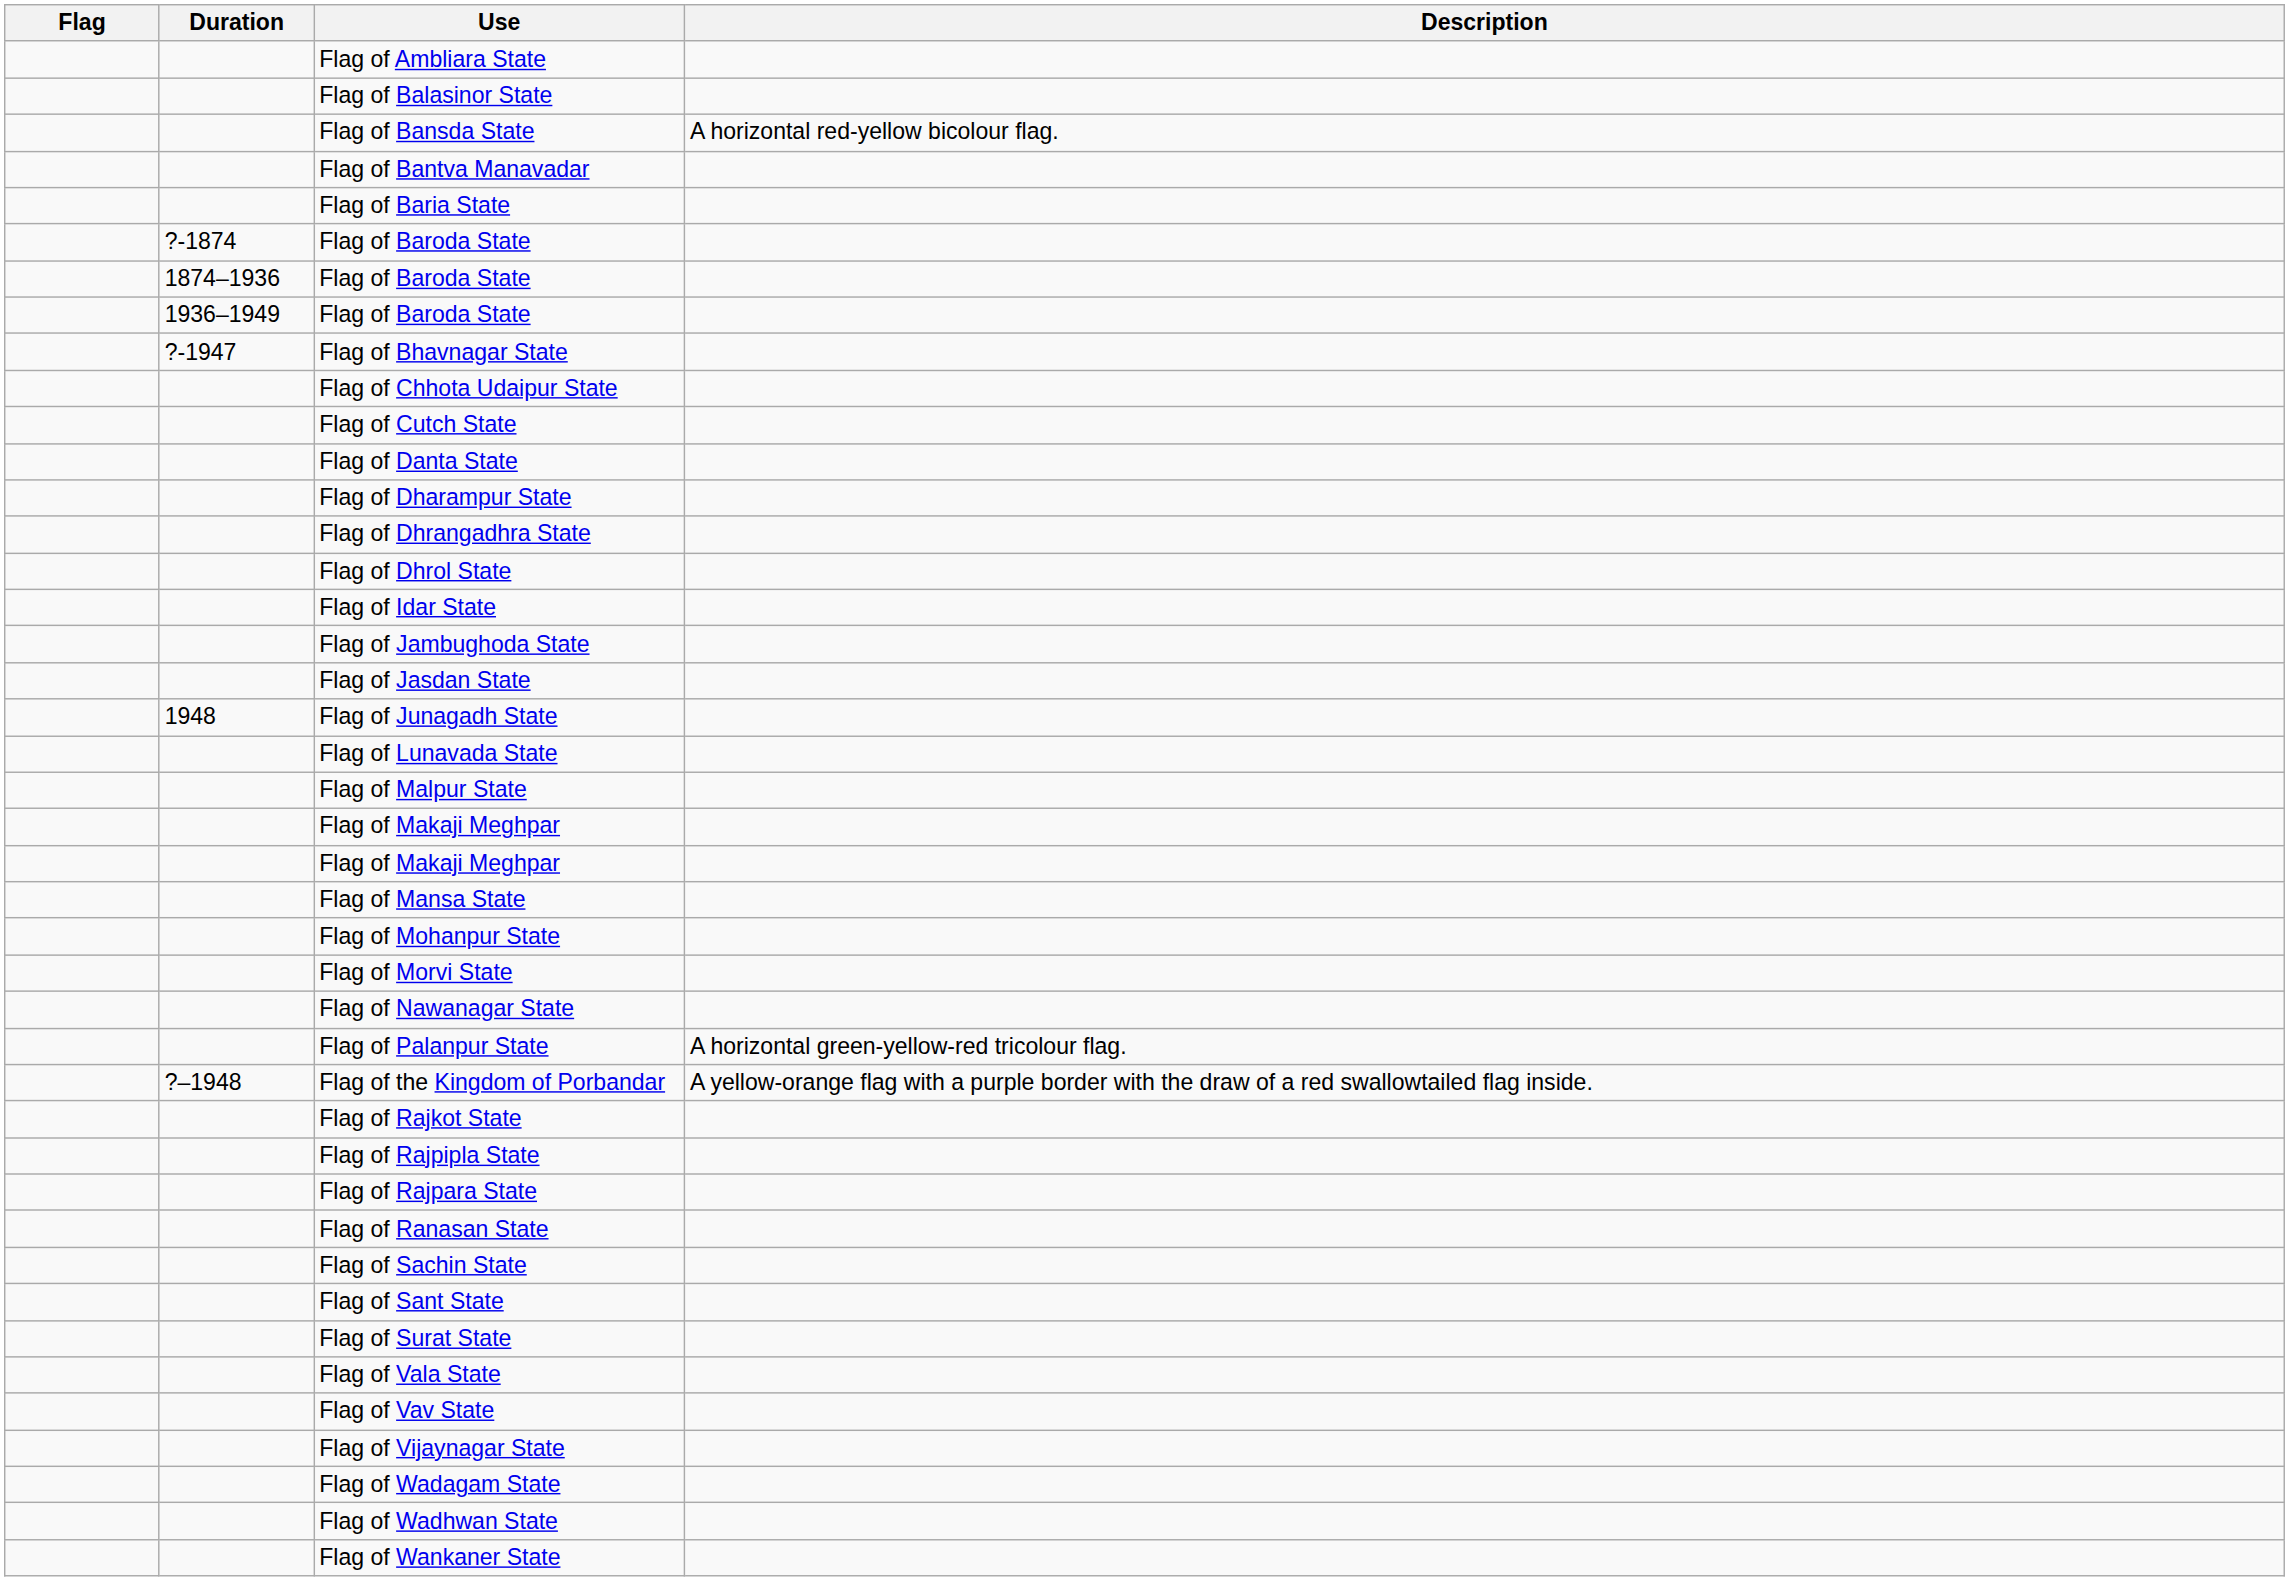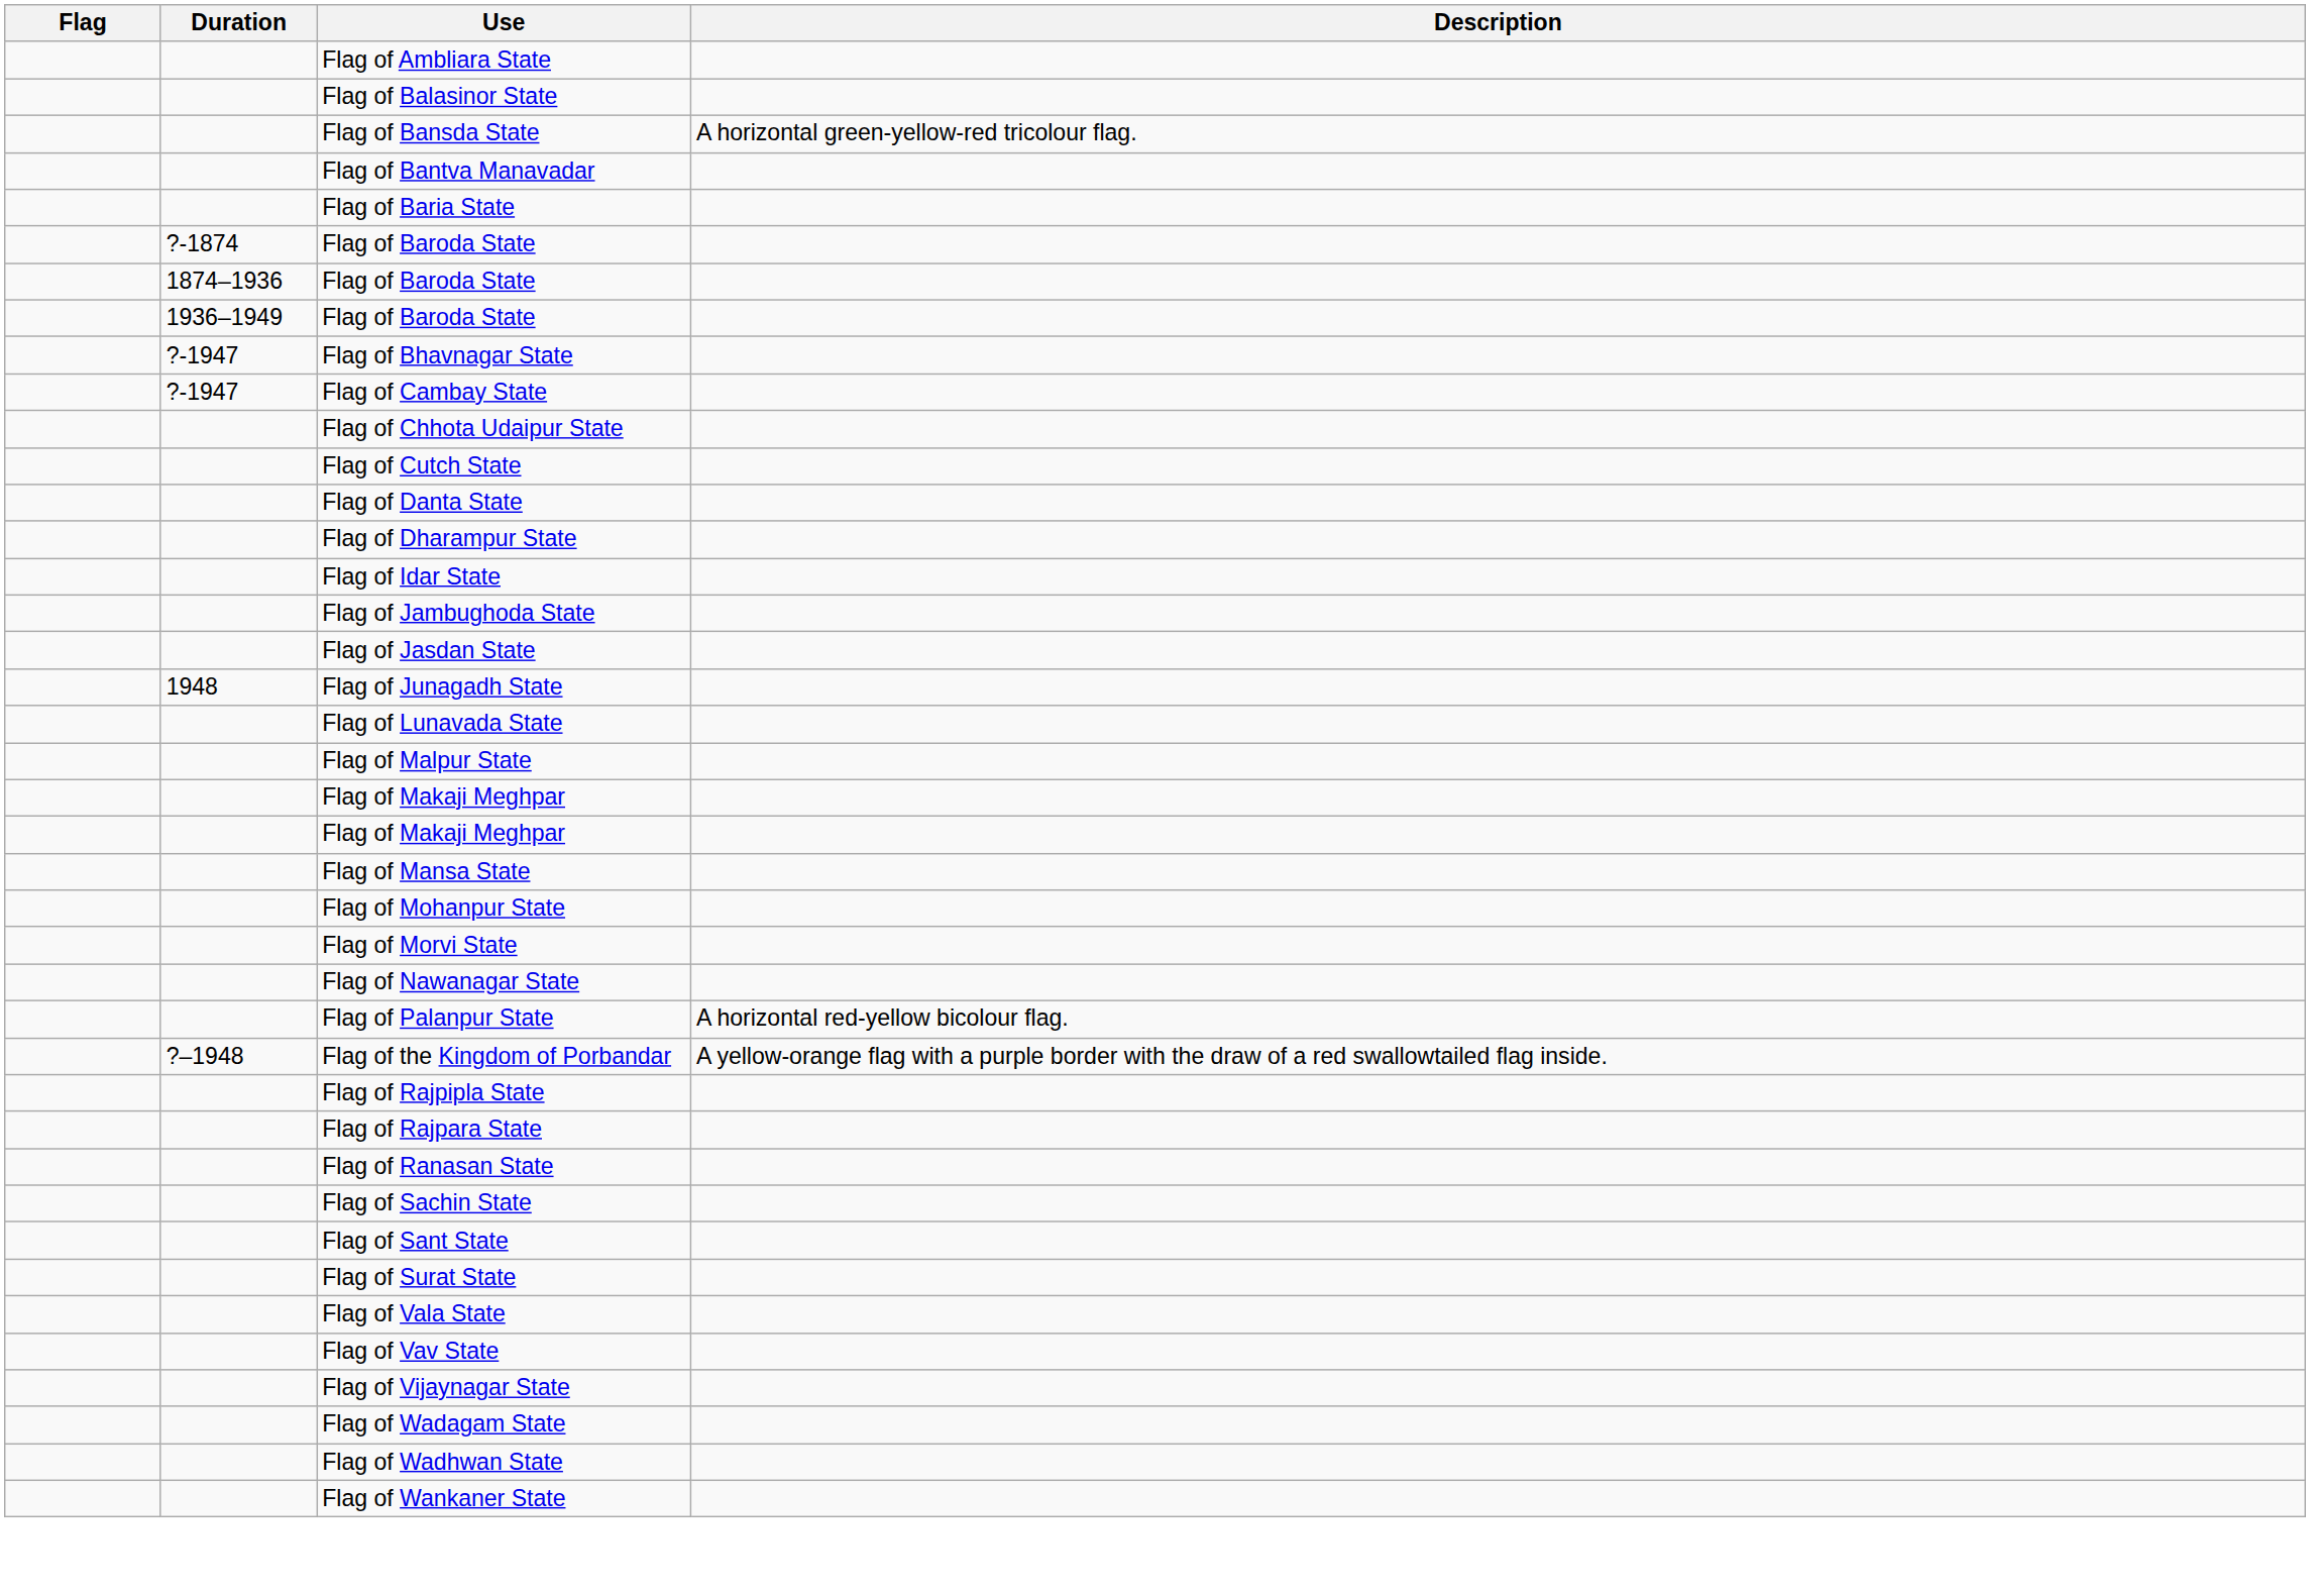 <table class="wikitable" width="100%">
 <tr>
 <th style="width:100px;">Flag</th>
 <th style="width:100px;">Duration</th>
 <th style="width:250px;">Use</th>
 <th style="min-width:250px">Description</th>
 </tr>
 <tr>
 <td></td>
 <td></td>
 <td>Flag of <a href='#'>Ambliara State</a></td>
 <td></td>
 </tr>
 <tr>
 <td></td>
 <td></td>
 <td>Flag of <a href='#'>Balasinor State</a></td>
 <td></td>
 </tr>
 <tr>
 <td></td>
 <td></td>
 <td>Flag of <a href='#'>Bansda State</a></td>
-<td>A horizontal red-yellow bicolour flag.</td>
+<td>A horizontal green-yellow-red tricolour flag.</td>
 </tr>
 <tr>
 <td></td>
 <td></td>
 <td>Flag of <a href='#'>Bantva Manavadar</a></td>
 <td></td>
 </tr>
 <tr>
 <td></td>
 <td></td>
 <td>Flag of <a href='#'>Baria State</a></td>
 <td></td>
 </tr>
 <tr>
 <td></td>
 <td>?-1874</td>
 <td>Flag of <a href='#'>Baroda State</a></td>
 <td></td>
 </tr>
 <tr>
 <td></td>
 <td>1874–1936</td>
 <td>Flag of <a href='#'>Baroda State</a></td>
 <td></td>
 </tr>
 <tr>
 <td></td>
 <td>1936–1949</td>
 <td>Flag of <a href='#'>Baroda State</a></td>
 <td></td>
 </tr>
 <tr>
 <td></td>
 <td>?-1947</td>
 <td>Flag of <a href='#'>Bhavnagar State</a></td>
 <td></td>
 </tr>
 <tr>
 <td></td>
+<td>?-1947</td>
+<td>Flag of <a href='#'>Cambay State</a></td>
+<td></td>
+</tr>
+<tr>
+<td></td>
 <td></td>
 <td>Flag of <a href='#'>Chhota Udaipur State</a></td>
 <td></td>
 </tr>
 <tr>
 <td></td>
 <td></td>
 <td>Flag of <a href='#'>Cutch State</a></td>
 <td></td>
 </tr>
 <tr>
 <td></td>
 <td></td>
 <td>Flag of <a href='#'>Danta State</a></td>
 <td></td>
 </tr>
 <tr>
 <td></td>
 <td></td>
 <td>Flag of <a href='#'>Dharampur State</a></td>
-<td></td>
-</tr>
-<tr>
-<td></td>
-<td></td>
-<td>Flag of <a href='#'>Dhrangadhra State</a></td>
-<td></td>
-</tr>
-<tr>
-<td></td>
-<td></td>
-<td>Flag of <a href='#'>Dhrol State</a></td>
 <td></td>
 </tr>
 <tr>
 <td></td>
 <td></td>
 <td>Flag of <a href='#'>Idar State</a></td>
 <td></td>
 </tr>
 <tr>
 <td></td>
 <td></td>
 <td>Flag of <a href='#'>Jambughoda State</a></td>
 <td></td>
 </tr>
 <tr>
 <td></td>
 <td></td>
 <td>Flag of <a href='#'>Jasdan State</a></td>
 <td></td>
 </tr>
 <tr>
 <td></td>
 <td>1948</td>
 <td>Flag of <a href='#'>Junagadh State</a></td>
 <td></td>
 </tr>
 <tr>
 <td></td>
 <td></td>
 <td>Flag of <a href='#'>Lunavada State</a></td>
 <td></td>
 </tr>
 <tr>
 <td></td>
 <td></td>
 <td>Flag of <a href='#'>Malpur State</a></td>
 <td></td>
 </tr>
 <tr>
 <td></td>
 <td></td>
 <td>Flag of <a href='#'>Makaji Meghpar</a></td>
 <td></td>
 </tr>
 <tr>
 <td></td>
 <td></td>
 <td>Flag of <a href='#'>Makaji Meghpar</a></td>
 <td></td>
 </tr>
 <tr>
 <td></td>
 <td></td>
 <td>Flag of <a href='#'>Mansa State</a></td>
 <td></td>
 </tr>
 <tr>
 <td></td>
 <td></td>
 <td>Flag of <a href='#'>Mohanpur State</a></td>
 <td></td>
 </tr>
 <tr>
 <td></td>
 <td></td>
 <td>Flag of <a href='#'>Morvi State</a></td>
 <td></td>
 </tr>
 <tr>
 <td></td>
 <td></td>
 <td>Flag of <a href='#'>Nawanagar State</a></td>
 <td></td>
 </tr>
 <tr>
 <td></td>
 <td></td>
 <td>Flag of <a href='#'>Palanpur State</a></td>
-<td>A horizontal green-yellow-red tricolour flag.</td>
+<td>A horizontal red-yellow bicolour flag.</td>
 </tr>
 <tr>
 <td></td>
 <td>?–1948</td>
 <td>Flag of the <a href='#'>Kingdom of Porbandar</a></td>
 <td>A yellow-orange flag with a purple border with the draw of a red swallowtailed flag inside.</td>
-</tr>
-<tr>
-<td></td>
-<td></td>
-<td>Flag of <a href='#'>Rajkot State</a></td>
-<td></td>
 </tr>
 <tr>
 <td></td>
 <td></td>
 <td>Flag of <a href='#'>Rajpipla State</a></td>
 <td></td>
 </tr>
 <tr>
 <td></td>
 <td></td>
 <td>Flag of <a href='#'>Rajpara State</a></td>
 <td></td>
 </tr>
 <tr>
 <td></td>
 <td></td>
 <td>Flag of <a href='#'>Ranasan State</a></td>
 <td></td>
 </tr>
 <tr>
 <td></td>
 <td></td>
 <td>Flag of <a href='#'>Sachin State</a></td>
 <td></td>
 </tr>
 <tr>
 <td></td>
 <td></td>
 <td>Flag of <a href='#'>Sant State</a></td>
 <td></td>
 </tr>
 <tr>
 <td></td>
 <td></td>
 <td>Flag of <a href='#'>Surat State</a></td>
 <td></td>
 </tr>
 <tr>
 <td></td>
 <td></td>
 <td>Flag of <a href='#'>Vala State</a></td>
 <td></td>
 </tr>
 <tr>
 <td></td>
 <td></td>
 <td>Flag of <a href='#'>Vav State</a></td>
 <td></td>
 </tr>
 <tr>
 <td></td>
 <td></td>
 <td>Flag of <a href='#'>Vijaynagar State</a></td>
 <td></td>
 </tr>
 <tr>
 <td></td>
 <td></td>
 <td>Flag of <a href='#'>Wadagam State</a></td>
 <td></td>
 </tr>
 <tr>
 <td></td>
 <td></td>
 <td>Flag of <a href='#'>Wadhwan State</a></td>
 <td></td>
 </tr>
 <tr>
 <td></td>
 <td></td>
 <td>Flag of <a href='#'>Wankaner State</a></td>
 <td></td>
 </tr>
 </table>
